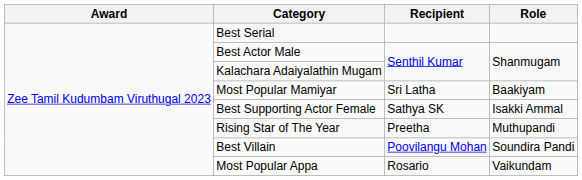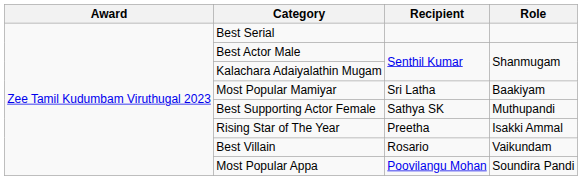 <table class="wikitable sortable">
 <tr>
 <th>Award</th>
 <th>Category</th>
 <th>Recipient</th>
 <th>Role</th>
 </tr>
 <tr>
 <td rowspan="8"><a href='#'>Zee Tamil Kudumbam Viruthugal 2023</a></td>
 <td>Best Serial</td>
 <td></td>
 <td></td>
 </tr>
 <tr>
 <td>Best Actor Male</td>
 <td rowspan="2"><a href='#'>Senthil Kumar</a></td>
 <td rowspan="2">Shanmugam</td>
 </tr>
 <tr>
 <td>Kalachara Adaiyalathin Mugam</td>
 </tr>
 <tr>
 <td>Most Popular Mamiyar</td>
 <td>Sri Latha</td>
 <td>Baakiyam</td>
 </tr>
 <tr>
 <td>Best Supporting Actor Female</td>
 <td>Sathya SK</td>
-<td>Isakki Ammal</td>
+<td>Muthupandi</td>
 </tr>
 <tr>
 <td>Rising Star of The Year</td>
 <td>Preetha</td>
-<td>Muthupandi</td>
+<td>Isakki Ammal</td>
 </tr>
 <tr>
 <td>Best Villain</td>
+<td>Rosario</td>
+<td>Vaikundam</td>
+</tr>
+<tr>
+<td>Most Popular Appa</td>
 <td><a href='#'>Poovilangu Mohan</a></td>
 <td>Soundira Pandi</td>
 </tr>
-<tr>
-<td>Most Popular Appa</td>
-<td>Rosario</td>
-<td>Vaikundam</td>
-</tr>
 </table>
